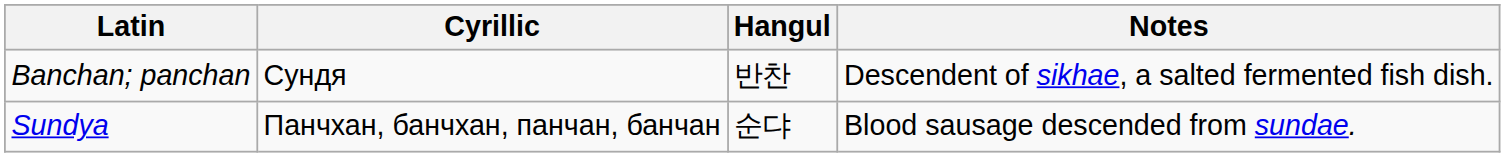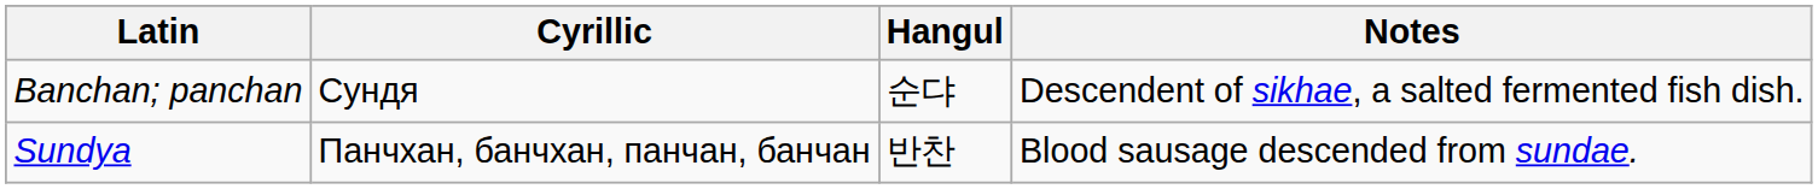 <table class="wikitable">
 <tr>
 <th>Latin</th>
 <th>Cyrillic</th>
 <th>Hangul</th>
 <th>Notes</th>
 </tr>
 <tr>
 <td><em>Banchan; panchan</em></td>
 <td>Сундя</td>
-<td>반찬</td>
+<td>순댜</td>
 <td>Descendent of <em><a href='#'>sikhae</a></em>, a salted fermented fish dish.</td>
 </tr>
 <tr>
 <td><em><a href='#'>Sundya</a></em></td>
 <td>Панчхан, банчхан, панчан, банчан</td>
-<td>순댜</td>
+<td>반찬</td>
 <td>Blood sausage descended from <em><a href='#'>sundae</a>.</em></td>
 </tr>
 </table>
